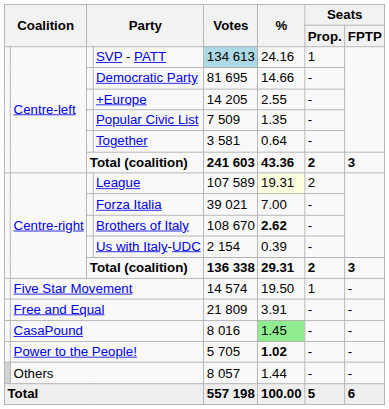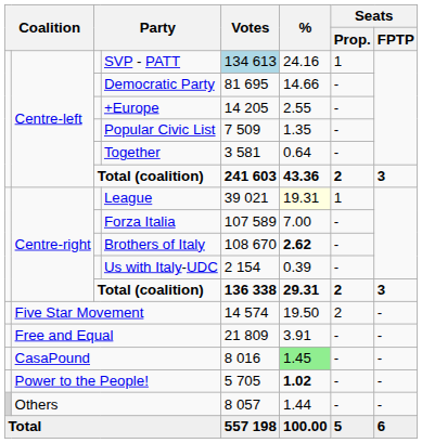 <table class="wikitable">
 <tr>
 <th colspan="2" rowspan="2">Coalition</th>
 <th colspan="2" rowspan="2">Party</th>
 <th rowspan="2">Votes</th>
 <th rowspan="2">%</th>
 <th colspan="2">Seats</th>
 </tr>
 <tr>
 <th>Prop.</th>
 <th>FPTP</th>
 </tr>
 <tr>
 <td rowspan="6" bgcolor=></td>
 <td rowspan="6"><a href='#'>Centre-left</a></td>
 <td bgcolor=></td>
 <td><a href='#'>SVP</a> - <a href='#'>PATT</a></td>
 <td style="background: lightblue;">134 613</td>
 <td>24.16</td>
 <td>1</td>
 <td rowspan="5"></td>
 </tr>
 <tr>
 <td bgcolor=></td>
 <td><a href='#'>Democratic Party</a></td>
 <td>81 695</td>
 <td>14.66</td>
 <td>-</td>
 </tr>
 <tr>
 <td bgcolor=></td>
 <td><a href='#'>+Europe</a></td>
 <td>14 205</td>
 <td>2.55</td>
 <td>-</td>
 </tr>
 <tr>
 <td bgcolor=></td>
 <td><a href='#'>Popular Civic List</a></td>
 <td>7 509</td>
 <td>1.35</td>
 <td>-</td>
 </tr>
 <tr>
 <td bgcolor=></td>
 <td><a href='#'>Together</a></td>
 <td>3 581</td>
 <td>0.64</td>
 <td>-</td>
 </tr>
 <tr>
 <td colspan="2"><strong>Total (coalition)</strong></td>
 <td><strong>241 603</strong></td>
 <td><strong>43.36</strong></td>
 <td><strong>2</strong></td>
 <td><strong>3</strong></td>
 </tr>
 <tr>
 <td rowspan="5" bgcolor=></td>
 <td rowspan="5"><a href='#'>Centre-right</a></td>
 <td bgcolor=></td>
 <td><a href='#'>League</a></td>
-<td>107 589</td>
+<td>39 021</td>
 <td style="background: lightyellow;">19.31</td>
-<td>2</td>
+<td>1</td>
 <td rowspan="4"></td>
 </tr>
 <tr>
 <td bgcolor=></td>
 <td><a href='#'>Forza Italia</a></td>
-<td>39 021</td>
+<td>107 589</td>
 <td>7.00</td>
 <td>-</td>
 </tr>
 <tr>
 <td bgcolor=></td>
 <td><a href='#'>Brothers of Italy</a></td>
 <td>108 670</td>
 <td><strong>2.62</strong></td>
 <td>-</td>
 </tr>
 <tr>
 <td bgcolor=></td>
 <td><a href='#'>Us with Italy</a>-<a href='#'>UDC</a></td>
 <td>2 154</td>
 <td>0.39</td>
 <td>-</td>
 </tr>
 <tr>
 <td colspan="2"><strong>Total (coalition)</strong></td>
 <td><strong>136 338</strong></td>
 <td><strong>29.31</strong></td>
 <td><strong>2</strong></td>
 <td><strong>3</strong></td>
 </tr>
 <tr>
 <td bgcolor=></td>
 <td colspan="3"><a href='#'>Five Star Movement</a></td>
 <td>14 574</td>
 <td>19.50</td>
-<td>1</td>
+<td>2</td>
 <td>-</td>
 </tr>
 <tr>
 <td bgcolor=></td>
 <td colspan="3"><a href='#'>Free and Equal</a></td>
 <td>21 809</td>
 <td>3.91</td>
 <td>-</td>
 <td>-</td>
 </tr>
 <tr>
 <td bgcolor=></td>
 <td colspan="3"><a href='#'>CasaPound</a></td>
 <td>8 016</td>
 <td style="background: lightgreen;">1.45</td>
 <td>-</td>
 <td>-</td>
 </tr>
 <tr>
 <td bgcolor=></td>
 <td colspan="3"><a href='#'>Power to the People!</a></td>
 <td>5 705</td>
 <td><strong>1.02</strong></td>
 <td>-</td>
 <td>-</td>
 </tr>
 <tr>
 <td bgcolor=lightgrey></td>
 <td colspan="3">Others</td>
 <td>8 057</td>
 <td>1.44</td>
 <td>-</td>
 <td>-</td>
 </tr>
 <tr bgcolor=#EFEFEF>
 <td colspan="4"><strong>Total</strong></td>
 <td><strong>557 198</strong></td>
 <td><strong>100.00</strong></td>
 <td><strong>5</strong></td>
 <td><strong>6</strong></td>
 </tr>
 </table>
